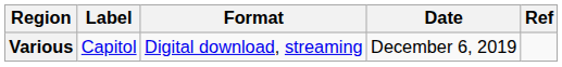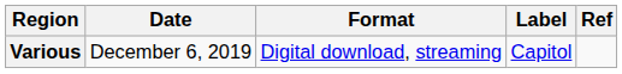 <table class="wikitable plainrowheaders">
 <tr>
 <th>Region</th>
+<th>Date</th>
+<th>Format</th>
 <th>Label</th>
-<th>Format</th>
-<th>Date</th>
 <th>Ref</th>
 </tr>
 <tr>
 <th scope="row">Various</th>
+<td>December 6, 2019</td>
+<td><a href='#'>Digital download</a>, <a href='#'>streaming</a></td>
 <td><a href='#'>Capitol</a></td>
-<td><a href='#'>Digital download</a>, <a href='#'>streaming</a></td>
-<td>December 6, 2019</td>
 <td></td>
 </tr>
 </table>
